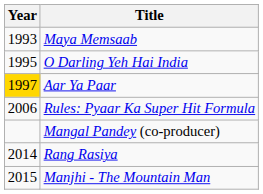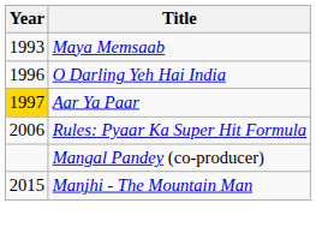 <table class="wikitable">
 <tr>
 <th>Year</th>
 <th>Title</th>
 </tr>
 <tr>
 <td>1993</td>
 <td><em><a href='#'>Maya Memsaab</a></em></td>
 </tr>
 <tr>
-<td>1995</td>
+<td>1996</td>
 <td><em><a href='#'>O Darling Yeh Hai India</a></em></td>
 </tr>
 <tr>
 <td style="background: gold;">1997</td>
 <td><em><a href='#'>Aar Ya Paar</a></em></td>
 </tr>
 <tr>
 <td>2006</td>
 <td><em><a href='#'>Rules: Pyaar Ka Super Hit Formula</a></em></td>
 </tr>
 <tr>
 <td></td>
 <td><em><a href='#'>Mangal Pandey</a></em> (co-producer)</td>
 </tr>
 <tr>
-<td>2014</td>
-<td><em><a href='#'>Rang Rasiya</a></em></td>
-</tr>
-<tr>
 <td>2015</td>
 <td><em><a href='#'>Manjhi - The Mountain Man</a></em></td>
 </tr>
 </table>
